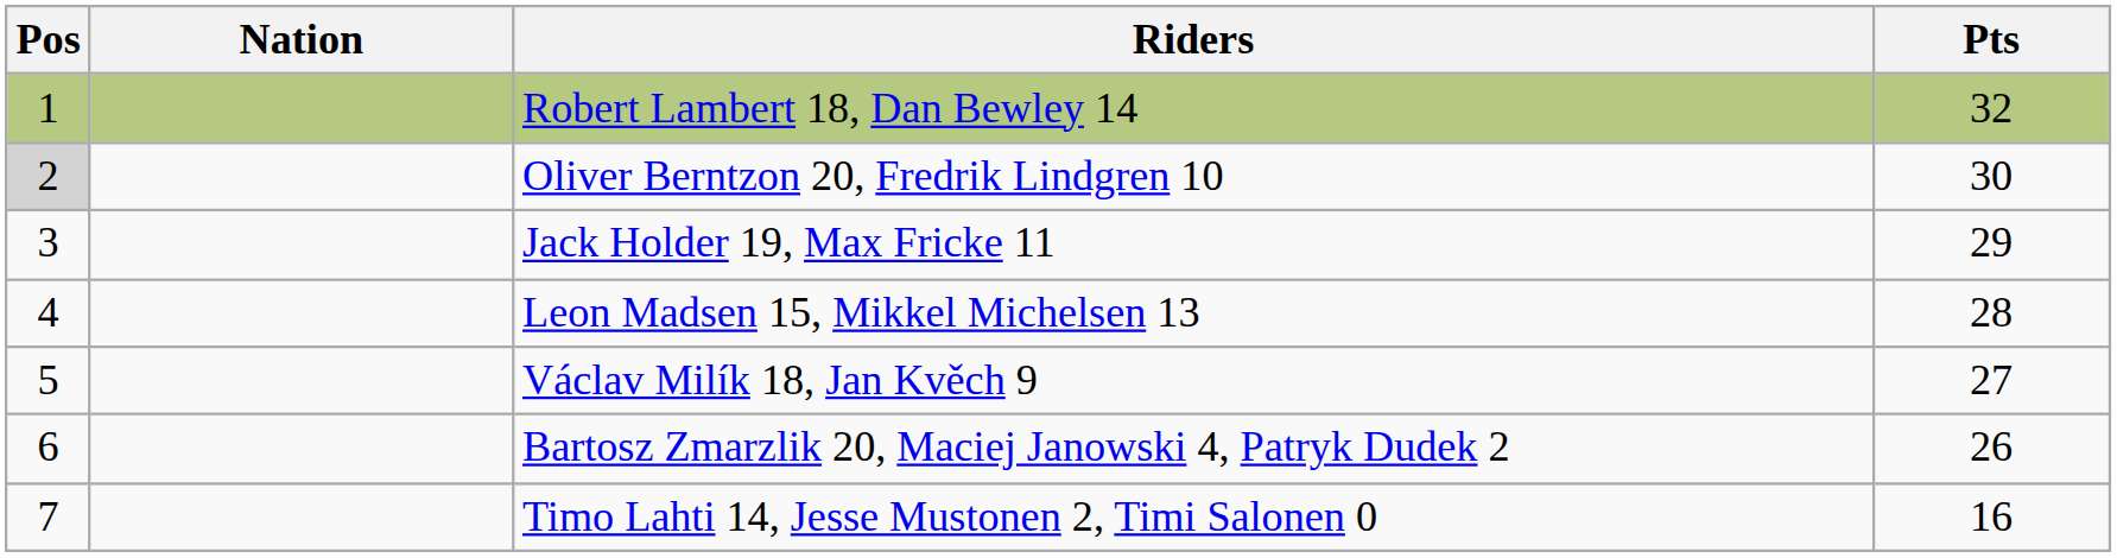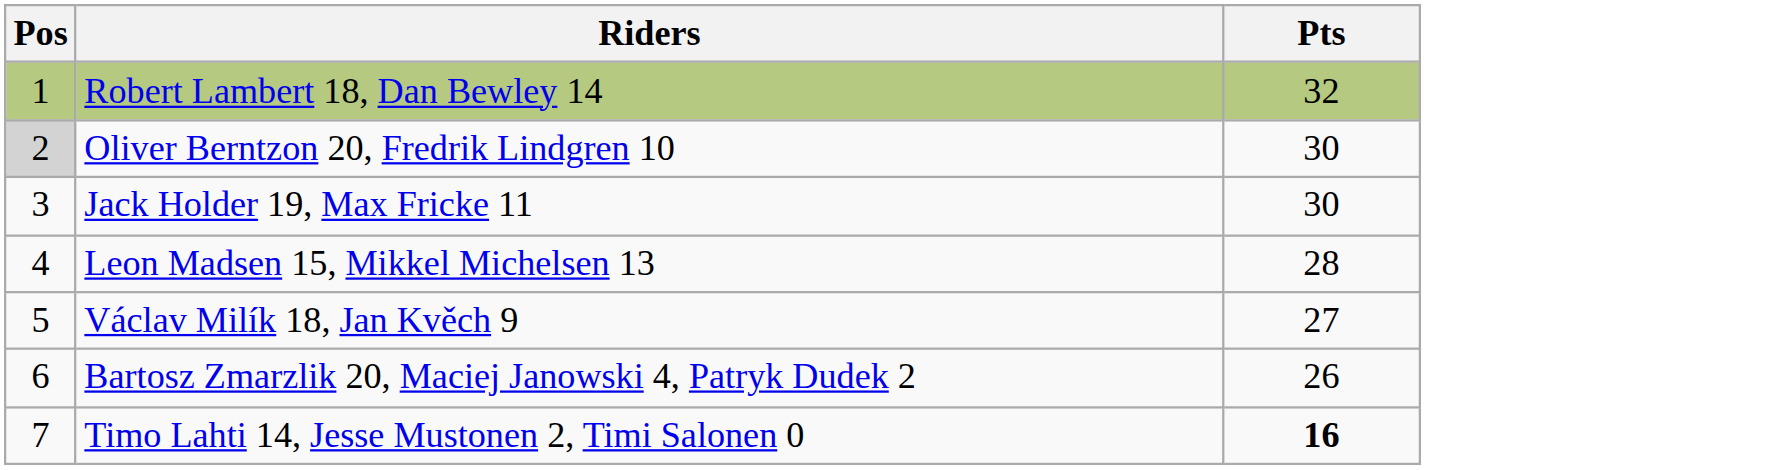 <table class="wikitable" style="font-size: 100%">
 <tr>
 <th width=20>Pos</th>
-<th width=150>Nation</th>
 <th width=500>Riders</th>
 <th width=80>Pts</th>
 </tr>
 <tr align=center style="background-color: #b5c981;">
 <td>1</td>
-<td align="left"></td>
 <td align="left"><a href='#'>Robert Lambert</a> 18, <a href='#'>Dan Bewley</a> 14</td>
 <td>32</td>
 </tr>
 <tr align=center >
 <td style="background: lightgrey;">2</td>
-<td align="left"></td>
 <td align="left"><a href='#'>Oliver Berntzon</a> 20, <a href='#'>Fredrik Lindgren</a> 10</td>
 <td>30</td>
 </tr>
 <tr align=center >
 <td>3</td>
-<td align="left"></td>
 <td align="left"><a href='#'>Jack Holder</a> 19, <a href='#'>Max Fricke</a> 11</td>
-<td>29</td>
+<td>30</td>
 </tr>
 <tr align=center>
 <td>4</td>
-<td align="left"></td>
 <td align="left"><a href='#'>Leon Madsen</a> 15, <a href='#'>Mikkel Michelsen</a> 13</td>
 <td>28</td>
 </tr>
 <tr align=center>
 <td>5</td>
-<td align="left"></td>
 <td align="left"><a href='#'>Václav Milík</a> 18, <a href='#'>Jan Kvěch</a> 9</td>
 <td>27</td>
 </tr>
 <tr align=center>
 <td>6</td>
-<td align="left"></td>
 <td align="left"><a href='#'>Bartosz Zmarzlik</a> 20, <a href='#'>Maciej Janowski</a> 4, <a href='#'>Patryk Dudek</a> 2</td>
 <td>26</td>
 </tr>
 <tr align=center>
 <td>7</td>
-<td align="left"></td>
 <td align="left"><a href='#'>Timo Lahti</a> 14, <a href='#'>Jesse Mustonen</a> 2, <a href='#'>Timi Salonen</a> 0</td>
-<td>16</td>
+<td><strong>16</strong></td>
 </tr>
 </table>
